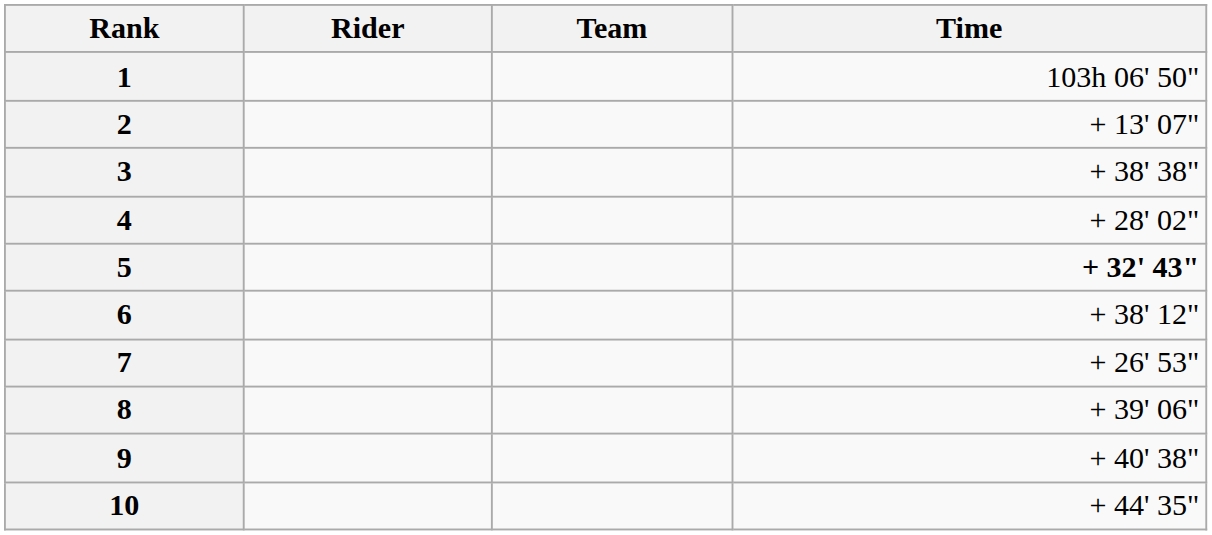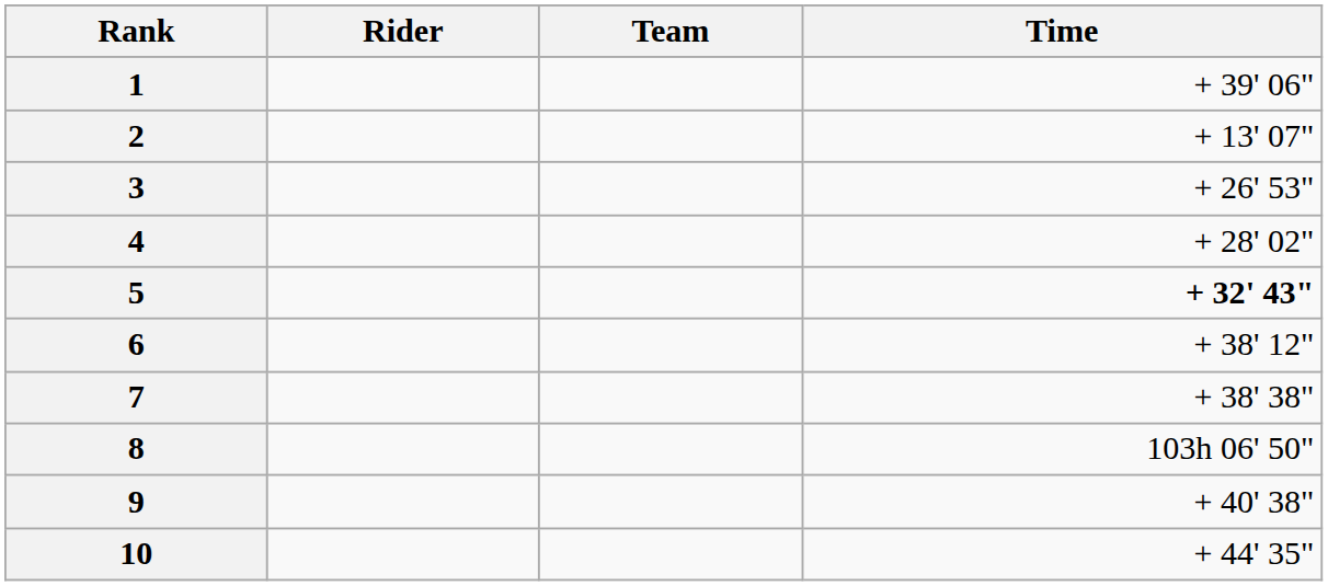 <table class="wikitable" style="width:40em;margin-bottom:0;">
 <tr>
 <th scope="col">Rank</th>
 <th scope="col">Rider</th>
 <th scope="col">Team</th>
 <th scope="col">Time</th>
 </tr>
 <tr>
 <th scope="row">1</th>
 <td>  </td>
 <td></td>
-<td style="text-align:right;">103h 06' 50"</td>
+<td style="text-align:right;">+ 39' 06"</td>
 </tr>
 <tr>
 <th scope="row">2</th>
 <td></td>
 <td></td>
 <td style="text-align:right;">+ 13' 07"</td>
 </tr>
 <tr>
 <th scope="row">3</th>
 <td></td>
 <td></td>
-<td style="text-align:right;">+ 38' 38"</td>
+<td style="text-align:right;">+ 26' 53"</td>
 </tr>
 <tr>
 <th scope="row">4</th>
 <td></td>
 <td></td>
 <td style="text-align:right;">+ 28' 02"</td>
 </tr>
 <tr>
 <th scope="row">5</th>
 <td> </td>
 <td></td>
 <td style="text-align:right;"><strong>+ 32' 43"</strong></td>
 </tr>
 <tr>
 <th scope="row">6</th>
 <td> </td>
 <td></td>
 <td style="text-align:right;">+ 38' 12"</td>
 </tr>
 <tr>
 <th scope="row">7</th>
 <td></td>
 <td></td>
-<td style="text-align:right;">+ 26' 53"</td>
+<td style="text-align:right;">+ 38' 38"</td>
 </tr>
 <tr>
 <th scope="row">8</th>
 <td></td>
 <td></td>
-<td style="text-align:right;">+ 39' 06"</td>
+<td style="text-align:right;">103h 06' 50"</td>
 </tr>
 <tr>
 <th scope="row">9</th>
 <td></td>
 <td></td>
 <td style="text-align:right;">+ 40' 38"</td>
 </tr>
 <tr>
 <th scope="row">10</th>
 <td></td>
 <td></td>
 <td style="text-align:right;">+ 44' 35"</td>
 </tr>
 </table>
